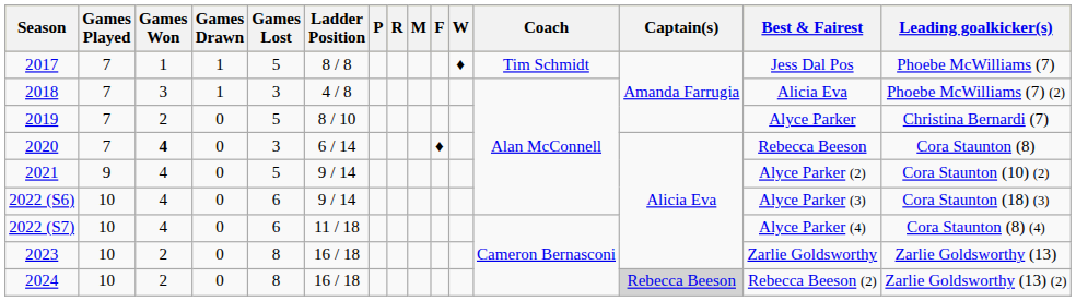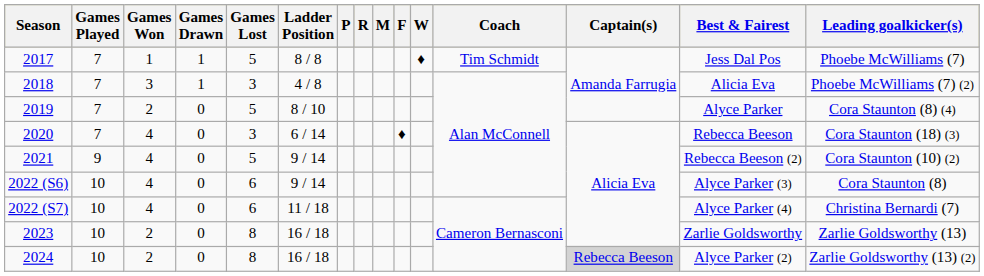 <table class="wikitable" style="font-size:80%">
 <tr bgcolor=#bdb76b>
 <th>Season</th>
 <th>Games<br>Played</th>
 <th>Games<br>Won</th>
 <th>Games<br>Drawn</th>
 <th>Games<br>Lost</th>
 <th>Ladder<br>Position</th>
 <th>P</th>
 <th>R</th>
 <th>M</th>
 <th>F</th>
 <th>W</th>
 <th>Coach</th>
 <th>Captain(s)</th>
 <th><a href='#'>Best & Fairest</a></th>
 <th><a href='#'>Leading goalkicker(s)</a></th>
 </tr>
 <tr align="center">
 <td><a href='#'>2017</a></td>
 <td>7</td>
 <td>1</td>
 <td>1</td>
 <td>5</td>
 <td>8 / 8</td>
 <td></td>
 <td></td>
 <td></td>
 <td></td>
 <td>♦</td>
 <td><a href='#'>Tim Schmidt</a></td>
 <td rowspan="3"><a href='#'>Amanda Farrugia</a></td>
 <td><a href='#'>Jess Dal Pos</a></td>
 <td><a href='#'>Phoebe McWilliams</a> (7)</td>
 </tr>
 <tr align="center">
 <td><a href='#'>2018</a></td>
 <td>7</td>
 <td>3</td>
 <td>1</td>
 <td>3</td>
 <td>4 / 8</td>
 <td></td>
 <td></td>
 <td></td>
 <td></td>
 <td></td>
 <td rowspan="5"><a href='#'>Alan McConnell</a></td>
 <td><a href='#'>Alicia Eva</a></td>
 <td><a href='#'>Phoebe McWilliams</a> (7) <small>(2)</small></td>
 </tr>
 <tr align="center">
 <td><a href='#'>2019</a></td>
 <td>7</td>
 <td>2</td>
 <td>0</td>
 <td>5</td>
 <td>8 / 10</td>
 <td></td>
 <td></td>
 <td></td>
 <td></td>
 <td></td>
 <td><a href='#'>Alyce Parker</a></td>
-<td><a href='#'>Christina Bernardi</a> (7)</td>
+<td><a href='#'>Cora Staunton</a> (8) <small>(4)</small></td>
 </tr>
 <tr align="center">
 <td><a href='#'>2020</a></td>
 <td>7</td>
-<td><strong>4</strong></td>
+<td>4</td>
 <td>0</td>
 <td>3</td>
 <td>6 / 14</td>
 <td></td>
 <td></td>
 <td></td>
 <td>♦</td>
 <td></td>
 <td rowspan="5"><a href='#'>Alicia Eva</a></td>
 <td><a href='#'>Rebecca Beeson</a></td>
-<td><a href='#'>Cora Staunton</a> (8)</td>
+<td><a href='#'>Cora Staunton</a> (18) <small>(3)</small></td>
 </tr>
 <tr align="center">
 <td><a href='#'>2021</a></td>
 <td>9</td>
 <td>4</td>
 <td>0</td>
 <td>5</td>
 <td>9 / 14</td>
 <td></td>
 <td></td>
 <td></td>
 <td></td>
 <td></td>
-<td><a href='#'>Alyce Parker</a> <small>(2)</small></td>
+<td><a href='#'>Rebecca Beeson</a> <small>(2)</small></td>
 <td><a href='#'>Cora Staunton</a> (10) <small>(2)</small></td>
 </tr>
 <tr align="center">
 <td><a href='#'>2022 (S6)</a></td>
 <td>10</td>
 <td>4</td>
 <td>0</td>
 <td>6</td>
 <td>9 / 14</td>
 <td></td>
 <td></td>
 <td></td>
 <td></td>
 <td></td>
 <td><a href='#'>Alyce Parker</a> <small>(3)</small></td>
-<td><a href='#'>Cora Staunton</a> (18) <small>(3)</small></td>
+<td><a href='#'>Cora Staunton</a> (8)</td>
 </tr>
 <tr align="center">
 <td><a href='#'>2022 (S7)</a></td>
 <td>10</td>
 <td>4</td>
 <td>0</td>
 <td>6</td>
 <td>11 / 18</td>
 <td></td>
 <td></td>
 <td></td>
 <td></td>
 <td></td>
 <td rowspan="3"><a href='#'>Cameron Bernasconi</a></td>
 <td><a href='#'>Alyce Parker</a> <small>(4)</small></td>
-<td><a href='#'>Cora Staunton</a> (8) <small>(4)</small></td>
+<td><a href='#'>Christina Bernardi</a> (7)</td>
 </tr>
 <tr align="center">
 <td><a href='#'>2023</a></td>
 <td>10</td>
 <td>2</td>
 <td>0</td>
 <td>8</td>
 <td>16 / 18</td>
 <td></td>
 <td></td>
 <td></td>
 <td></td>
 <td></td>
 <td><a href='#'>Zarlie Goldsworthy</a></td>
 <td><a href='#'>Zarlie Goldsworthy</a> (13)</td>
 </tr>
 <tr align="center">
 <td><a href='#'>2024</a></td>
 <td>10</td>
 <td>2</td>
 <td>0</td>
 <td>8</td>
 <td>16 / 18</td>
 <td></td>
 <td></td>
 <td></td>
 <td></td>
 <td></td>
 <td style="background: lightgrey;"><a href='#'>Rebecca Beeson</a></td>
-<td><a href='#'>Rebecca Beeson</a> <small>(2)</small></td>
+<td><a href='#'>Alyce Parker</a> <small>(2)</small></td>
 <td><a href='#'>Zarlie Goldsworthy</a> (13) <small>(2)</small></td>
 </tr>
 </table>
